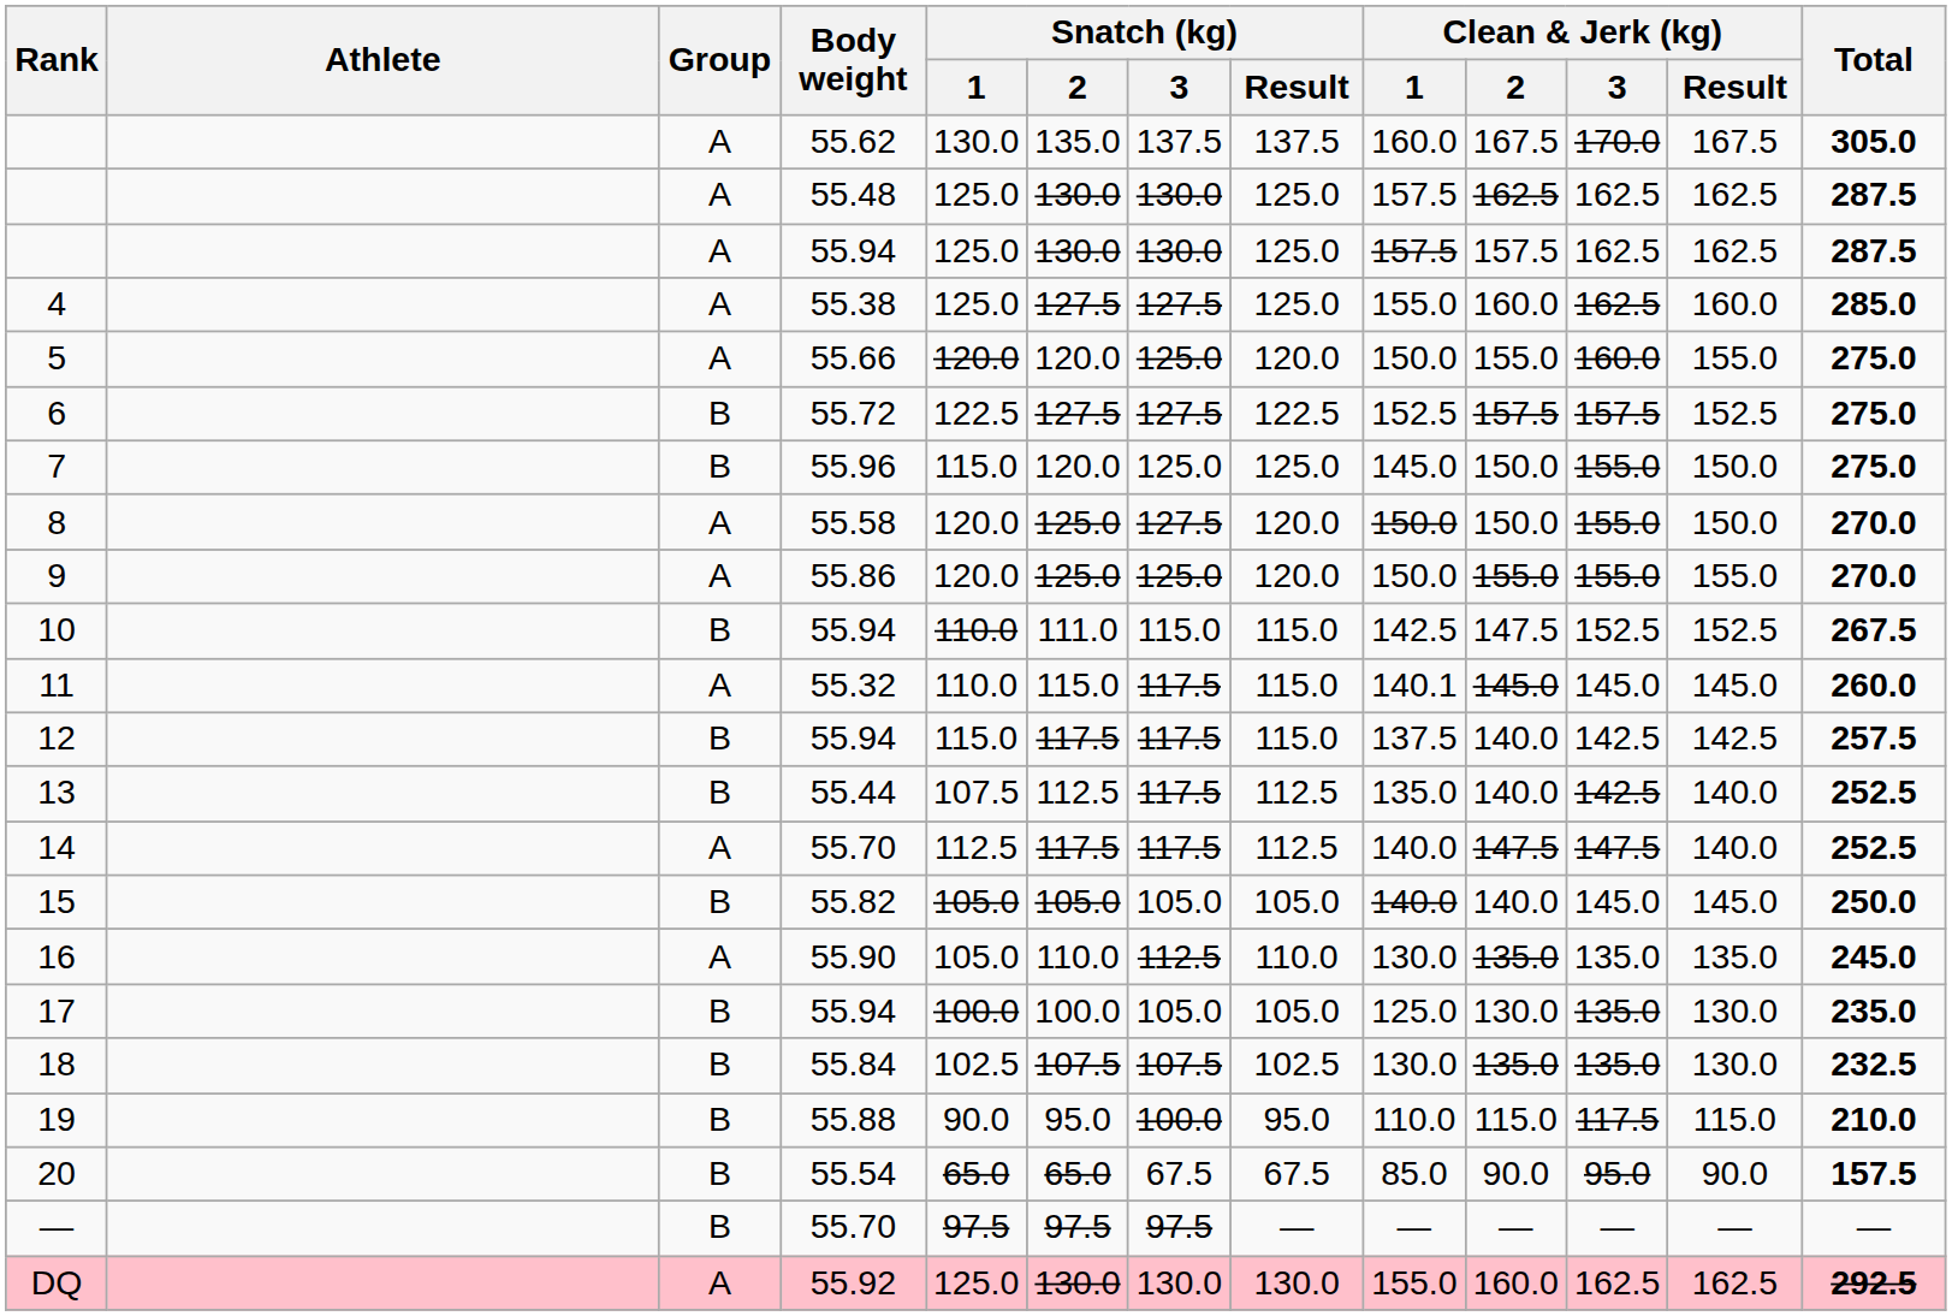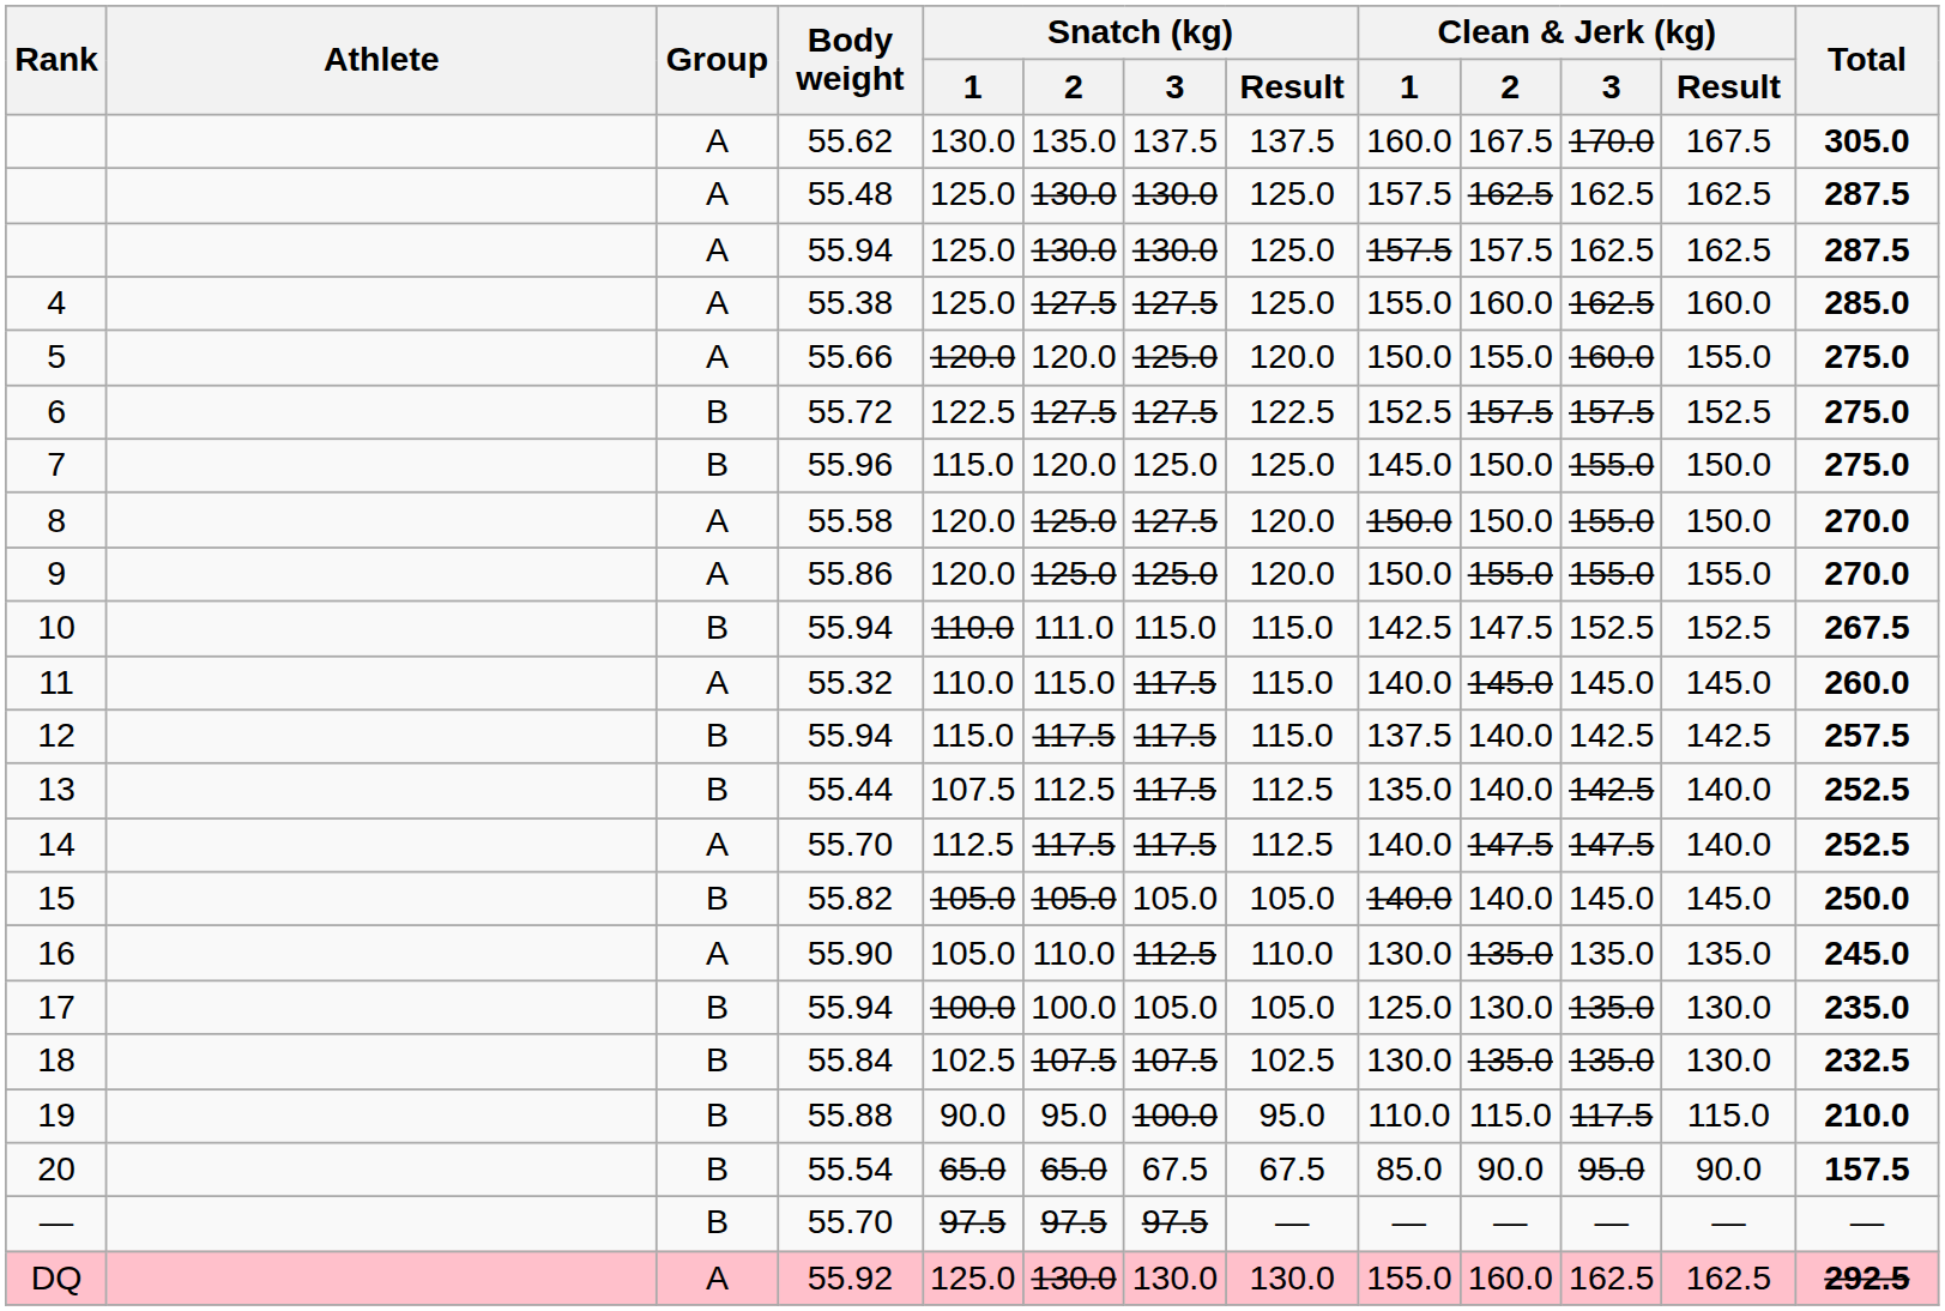 <table class = "wikitable" style="text-align:center;">
 <tr>
 <th rowspan=2 width=40>Rank</th>
 <th rowspan=2 width=250>Athlete</th>
 <th rowspan=2 width=50>Group</th>
 <th rowspan=2 width=60>Body weight</th>
 <th colspan=4>Snatch (kg)</th>
 <th colspan=4>Clean & Jerk (kg)</th>
 <th rowspan=2 width=60>Total</th>
 </tr>
 <tr>
 <th width=40>1</th>
 <th width=40>2</th>
 <th width=40>3</th>
 <th width=55>Result</th>
 <th width=40>1</th>
 <th width=40>2</th>
 <th width=40>3</th>
 <th width=55>Result</th>
 </tr>
 <tr>
 <td></td>
 <td align=left></td>
 <td>A</td>
 <td>55.62</td>
 <td>130.0</td>
 <td>135.0</td>
 <td>137.5</td>
 <td>137.5</td>
 <td>160.0</td>
 <td>167.5</td>
 <td><s>170.0</s></td>
 <td>167.5</td>
 <td><strong>305.0</strong></td>
 </tr>
 <tr>
 <td></td>
 <td align=left></td>
 <td>A</td>
 <td>55.48</td>
 <td>125.0</td>
 <td><s>130.0</s></td>
 <td><s>130.0</s></td>
 <td>125.0</td>
 <td>157.5</td>
 <td><s>162.5</s></td>
 <td>162.5</td>
 <td>162.5</td>
 <td><strong>287.5 </strong></td>
 </tr>
 <tr>
 <td></td>
 <td align=left></td>
 <td>A</td>
 <td>55.94</td>
 <td>125.0</td>
 <td><s>130.0</s></td>
 <td><s>130.0</s></td>
 <td>125.0</td>
 <td><s>157.5</s></td>
 <td>157.5</td>
 <td>162.5</td>
 <td>162.5</td>
 <td><strong>287.5 </strong></td>
 </tr>
 <tr>
 <td>4</td>
 <td align=left></td>
 <td>A</td>
 <td>55.38</td>
 <td>125.0</td>
 <td><s>127.5</s></td>
 <td><s>127.5</s></td>
 <td>125.0</td>
 <td>155.0</td>
 <td>160.0</td>
 <td><s>162.5</s></td>
 <td>160.0</td>
 <td><strong>285.0 </strong></td>
 </tr>
 <tr>
 <td>5</td>
 <td align=left></td>
 <td>A</td>
 <td>55.66</td>
 <td><s>120.0</s></td>
 <td>120.0</td>
 <td><s>125.0</s></td>
 <td>120.0</td>
 <td>150.0</td>
 <td>155.0</td>
 <td><s>160.0</s></td>
 <td>155.0</td>
 <td><strong>275.0 </strong></td>
 </tr>
 <tr>
 <td>6</td>
 <td align=left></td>
 <td>B</td>
 <td>55.72</td>
 <td>122.5</td>
 <td><s>127.5</s></td>
 <td><s>127.5</s></td>
 <td>122.5</td>
 <td>152.5</td>
 <td><s>157.5</s></td>
 <td><s>157.5</s></td>
 <td>152.5</td>
 <td><strong>275.0 </strong></td>
 </tr>
 <tr>
 <td>7</td>
 <td align=left></td>
 <td>B</td>
 <td>55.96</td>
 <td>115.0</td>
 <td>120.0</td>
 <td>125.0</td>
 <td>125.0</td>
 <td>145.0</td>
 <td>150.0</td>
 <td><s>155.0</s></td>
 <td>150.0</td>
 <td><strong>275.0 </strong></td>
 </tr>
 <tr>
 <td>8</td>
 <td align=left></td>
 <td>A</td>
 <td>55.58</td>
 <td>120.0</td>
 <td><s>125.0</s></td>
 <td><s>127.5</s></td>
 <td>120.0</td>
 <td><s>150.0</s></td>
 <td>150.0</td>
 <td><s>155.0</s></td>
 <td>150.0</td>
 <td><strong>270.0 </strong></td>
 </tr>
 <tr>
 <td>9</td>
 <td align=left></td>
 <td>A</td>
 <td>55.86</td>
 <td>120.0</td>
 <td><s>125.0</s></td>
 <td><s>125.0</s></td>
 <td>120.0</td>
 <td>150.0</td>
 <td><s>155.0</s></td>
 <td><s>155.0</s></td>
 <td>155.0</td>
 <td><strong>270.0 </strong></td>
 </tr>
 <tr>
 <td>10</td>
 <td align=left></td>
 <td>B</td>
 <td>55.94</td>
 <td><s>110.0</s></td>
 <td>111.0</td>
 <td>115.0</td>
 <td>115.0</td>
 <td>142.5</td>
 <td>147.5</td>
 <td>152.5</td>
 <td>152.5</td>
 <td><strong>267.5</strong></td>
 </tr>
 <tr>
 <td>11</td>
 <td align=left></td>
 <td>A</td>
 <td>55.32</td>
 <td>110.0</td>
 <td>115.0</td>
 <td><s>117.5</s></td>
 <td>115.0</td>
-<td>140.1</td>
+<td>140.0</td>
 <td><s>145.0</s></td>
 <td>145.0</td>
 <td>145.0</td>
 <td><strong>260.0 </strong></td>
 </tr>
 <tr>
 <td>12</td>
 <td align=left></td>
 <td>B</td>
 <td>55.94</td>
 <td>115.0</td>
 <td><s>117.5</s></td>
 <td><s>117.5</s></td>
 <td>115.0</td>
 <td>137.5</td>
 <td>140.0</td>
 <td>142.5</td>
 <td>142.5</td>
 <td><strong>257.5 </strong></td>
 </tr>
 <tr>
 <td>13</td>
 <td align=left></td>
 <td>B</td>
 <td>55.44</td>
 <td>107.5</td>
 <td>112.5</td>
 <td><s>117.5</s></td>
 <td>112.5</td>
 <td>135.0</td>
 <td>140.0</td>
 <td><s>142.5</s></td>
 <td>140.0</td>
 <td><strong>252.5 </strong></td>
 </tr>
 <tr>
 <td>14</td>
 <td align=left></td>
 <td>A</td>
 <td>55.70</td>
 <td>112.5</td>
 <td><s>117.5</s></td>
 <td><s>117.5</s></td>
 <td>112.5</td>
 <td>140.0</td>
 <td><s>147.5</s></td>
 <td><s>147.5</s></td>
 <td>140.0</td>
 <td><strong>252.5 </strong></td>
 </tr>
 <tr>
 <td>15</td>
 <td align=left></td>
 <td>B</td>
 <td>55.82</td>
 <td><s>105.0</s></td>
 <td><s>105.0</s></td>
 <td>105.0</td>
 <td>105.0</td>
 <td><s>140.0</s></td>
 <td>140.0</td>
 <td>145.0</td>
 <td>145.0</td>
 <td><strong>250.0 </strong></td>
 </tr>
 <tr>
 <td>16</td>
 <td align=left></td>
 <td>A</td>
 <td>55.90</td>
 <td>105.0</td>
 <td>110.0</td>
 <td><s>112.5</s></td>
 <td>110.0</td>
 <td>130.0</td>
 <td><s>135.0</s></td>
 <td>135.0</td>
 <td>135.0</td>
 <td><strong>245.0 </strong></td>
 </tr>
 <tr>
 <td>17</td>
 <td align=left></td>
 <td>B</td>
 <td>55.94</td>
 <td><s>100.0</s></td>
 <td>100.0</td>
 <td>105.0</td>
 <td>105.0</td>
 <td>125.0</td>
 <td>130.0</td>
 <td><s>135.0</s></td>
 <td>130.0</td>
 <td><strong>235.0 </strong></td>
 </tr>
 <tr>
 <td>18</td>
 <td align=left></td>
 <td>B</td>
 <td>55.84</td>
 <td>102.5</td>
 <td><s>107.5</s></td>
 <td><s>107.5</s></td>
 <td>102.5</td>
 <td>130.0</td>
 <td><s>135.0</s></td>
 <td><s>135.0</s></td>
 <td>130.0</td>
 <td><strong>232.5 </strong></td>
 </tr>
 <tr>
 <td>19</td>
 <td align=left></td>
 <td>B</td>
 <td>55.88</td>
 <td>90.0</td>
 <td>95.0</td>
 <td><s>100.0</s></td>
 <td>95.0</td>
 <td>110.0</td>
 <td>115.0</td>
 <td><s>117.5</s></td>
 <td>115.0</td>
 <td><strong>210.0 </strong></td>
 </tr>
 <tr>
 <td>20</td>
 <td align=left></td>
 <td>B</td>
 <td>55.54</td>
 <td><s>65.0</s></td>
 <td><s>65.0</s></td>
 <td>67.5</td>
 <td>67.5</td>
 <td>85.0</td>
 <td>90.0</td>
 <td><s>95.0</s></td>
 <td>90.0</td>
 <td><strong>157.5</strong></td>
 </tr>
 <tr>
 <td>—</td>
 <td align=left></td>
 <td>B</td>
 <td>55.70</td>
 <td><s>97.5</s></td>
 <td><s>97.5</s></td>
 <td><s>97.5</s></td>
 <td>—</td>
 <td>—</td>
 <td>—</td>
 <td>—</td>
 <td>—</td>
 <td>—</td>
 </tr>
 <tr bgcolor=pink>
 <td>DQ</td>
 <td align=left></td>
 <td>A</td>
 <td>55.92</td>
 <td>125.0</td>
 <td><s>130.0</s></td>
 <td>130.0</td>
 <td>130.0</td>
 <td>155.0</td>
 <td>160.0</td>
 <td>162.5</td>
 <td>162.5</td>
 <td><s><strong>292.5</strong></s></td>
 </tr>
 </table>
